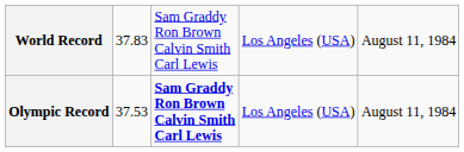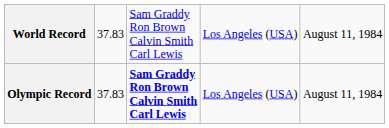 <table class="wikitable" style="text-align:left">
 <tr>
 <th>World Record</th>
 <td>37.83</td>
 <td> <a href='#'>Sam Graddy</a><br> <a href='#'>Ron Brown</a><br> <a href='#'>Calvin Smith</a><br> <a href='#'>Carl Lewis</a></td>
 <td><a href='#'>Los Angeles</a> (<a href='#'>USA</a>)</td>
 <td>August 11, 1984</td>
 </tr>
 <tr>
 <th>Olympic Record</th>
-<td>37.53</td>
+<td>37.83</td>
 <td><strong> <a href='#'>Sam Graddy</a><br> <a href='#'>Ron Brown</a><br> <a href='#'>Calvin Smith</a><br> <a href='#'>Carl Lewis</a></strong></td>
 <td><a href='#'>Los Angeles</a> (<a href='#'>USA</a>)</td>
 <td>August 11, 1984</td>
 </tr>
 </table>
